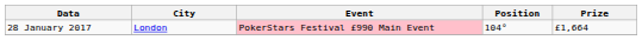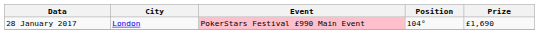 <table class="wikitable" width="70%">
 <tr>
 <th width="18%">Data</th>
 <th width="15%">City</th>
 <th width="35%">Event</th>
 <th width="10%">Position</th>
 <th width="12%">Prize</th>
 </tr>
 <tr>
 <td>28 January 2017</td>
 <td> <a href='#'>London</a></td>
 <td style="background: pink;">PokerStars Festival £990 Main Event</td>
 <td>104°</td>
-<td>£1,664</td>
+<td>£1,690</td>
 </tr>
 <tr>
 </tr>
 </table>
